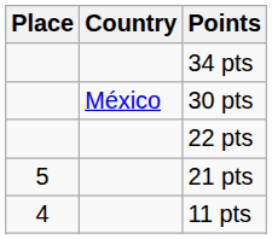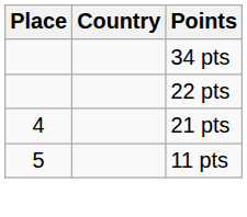 <table class=wikitable>
 <tr>
 <th>Place</th>
 <th>Country</th>
 <th>Points</th>
 </tr>
 <tr>
 <td align=center></td>
 <td></td>
 <td>34 pts</td>
 </tr>
 <tr>
 <td align=center></td>
-<td> <a href='#'>México</a></td>
-<td>30 pts</td>
-</tr>
-<tr>
-<td align=center></td>
 <td></td>
 <td>22 pts</td>
 </tr>
 <tr>
-<td align=center>5</td>
+<td align=center>4</td>
 <td></td>
 <td>21 pts</td>
 </tr>
 <tr>
-<td align=center>4</td>
+<td align=center>5</td>
 <td></td>
 <td>11 pts</td>
 </tr>
 </table>
